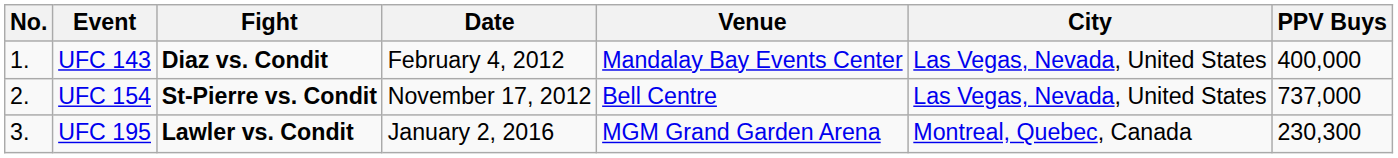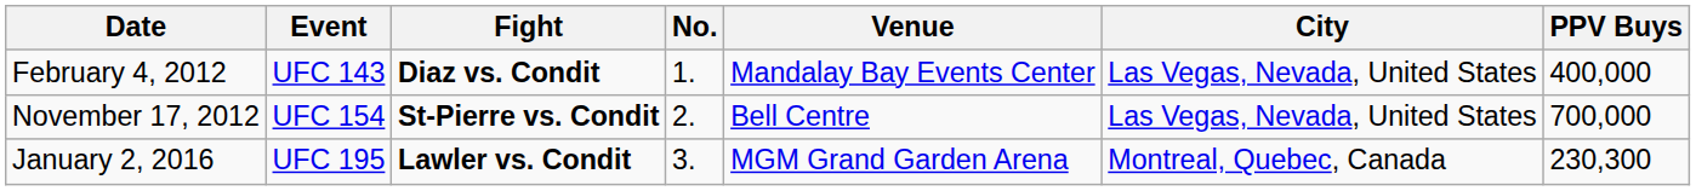 <table class="wikitable">
 <tr>
-<th>No.</th>
+<th>Date</th>
 <th>Event</th>
 <th>Fight</th>
-<th>Date</th>
+<th>No.</th>
 <th>Venue</th>
 <th>City</th>
 <th>PPV Buys</th>
 </tr>
 <tr>
-<td>1.</td>
+<td>February 4, 2012</td>
 <td><a href='#'>UFC 143</a></td>
 <td><strong>Diaz vs. Condit</strong></td>
-<td>February 4, 2012</td>
+<td>1.</td>
 <td><a href='#'>Mandalay Bay Events Center</a></td>
 <td><a href='#'>Las Vegas, Nevada</a>, United States</td>
 <td>400,000</td>
 </tr>
 <tr>
-<td>2.</td>
+<td>November 17, 2012</td>
 <td><a href='#'>UFC 154</a></td>
 <td><strong>St-Pierre vs. Condit</strong></td>
-<td>November 17, 2012</td>
+<td>2.</td>
 <td><a href='#'>Bell Centre</a></td>
 <td><a href='#'>Las Vegas, Nevada</a>, United States</td>
-<td>737,000</td>
+<td>700,000</td>
 </tr>
 <tr>
-<td>3.</td>
+<td>January 2, 2016</td>
 <td><a href='#'>UFC 195</a></td>
 <td><strong>Lawler vs. Condit</strong></td>
-<td>January 2, 2016</td>
+<td>3.</td>
 <td><a href='#'>MGM Grand Garden Arena</a></td>
 <td><a href='#'>Montreal, Quebec</a>, Canada</td>
 <td>230,300</td>
 </tr>
 </table>
